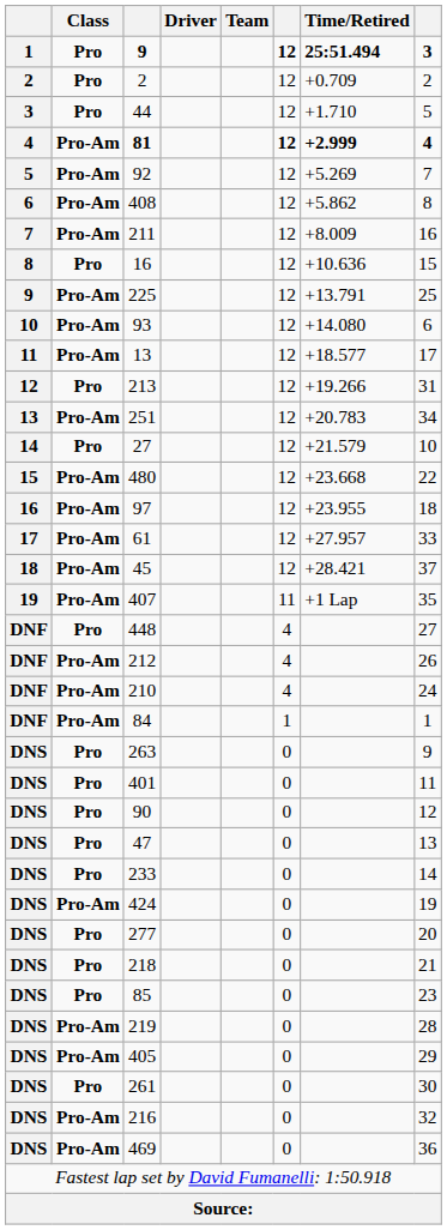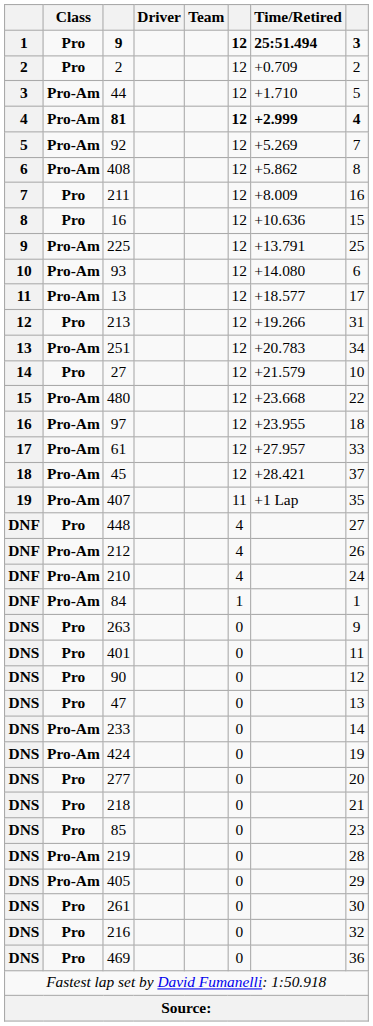 <table class="wikitable" style="font-size:90%;">
 <tr>
 <th scope="col"></th>
 <th scope="col">Class</th>
 <th scope="col"></th>
 <th scope="col">Driver</th>
 <th scope="col">Team</th>
 <th scope="col"></th>
 <th scope="col">Time/Retired</th>
 <th scope="col"></th>
 </tr>
 <tr>
 <th>1</th>
 <td align=center><strong><span>Pro</span></strong></td>
 <td align=center><strong>9</strong></td>
 <td></td>
 <td></td>
 <td align=center><strong>12</strong></td>
 <td><strong>25:51.494</strong></td>
 <td align=center><strong>3</strong></td>
 </tr>
 <tr>
 <th>2</th>
 <td align=center><strong><span>Pro</span></strong></td>
 <td align=center>2</td>
 <td></td>
 <td></td>
 <td align=center>12</td>
 <td>+0.709</td>
 <td align=center>2</td>
 </tr>
 <tr>
 <th>3</th>
-<td align=center><strong><span>Pro</span></strong></td>
+<td align=center><strong><span>Pro-Am</span></strong></td>
 <td align=center>44</td>
 <td></td>
 <td></td>
 <td align=center>12</td>
 <td>+1.710</td>
 <td align=center>5</td>
 </tr>
 <tr>
 <th>4</th>
 <td align=center><strong><span>Pro-Am</span></strong></td>
 <td align=center><strong>81</strong></td>
 <td></td>
 <td></td>
 <td align=center><strong>12</strong></td>
 <td><strong>+2.999</strong></td>
 <td align=center><strong>4</strong></td>
 </tr>
 <tr>
 <th>5</th>
 <td align=center><strong><span>Pro-Am</span></strong></td>
 <td align=center>92</td>
 <td></td>
 <td></td>
 <td align=center>12</td>
 <td>+5.269</td>
 <td align=center>7</td>
 </tr>
 <tr>
 <th>6</th>
 <td align=center><strong><span>Pro-Am</span></strong></td>
 <td align=center>408</td>
 <td></td>
 <td></td>
 <td align=center>12</td>
 <td>+5.862</td>
 <td align=center>8</td>
 </tr>
 <tr>
 <th>7</th>
-<td align=center><strong><span>Pro-Am</span></strong></td>
+<td align=center><strong><span>Pro</span></strong></td>
 <td align=center>211</td>
 <td></td>
 <td></td>
 <td align=center>12</td>
 <td>+8.009</td>
 <td align=center>16</td>
 </tr>
 <tr>
 <th>8</th>
 <td align=center><strong><span>Pro</span></strong></td>
 <td align=center>16</td>
 <td></td>
 <td></td>
 <td align=center>12</td>
 <td>+10.636</td>
 <td align=center>15</td>
 </tr>
 <tr>
 <th>9</th>
 <td align=center><strong><span>Pro-Am</span></strong></td>
 <td align=center>225</td>
 <td></td>
 <td></td>
 <td align=center>12</td>
 <td>+13.791</td>
 <td align=center>25</td>
 </tr>
 <tr>
 <th>10</th>
 <td align=center><strong><span>Pro-Am</span></strong></td>
 <td align=center>93</td>
 <td></td>
 <td></td>
 <td align=center>12</td>
 <td>+14.080</td>
 <td align=center>6</td>
 </tr>
 <tr>
 <th>11</th>
 <td align=center><strong><span>Pro-Am</span></strong></td>
 <td align=center>13</td>
 <td></td>
 <td></td>
 <td align=center>12</td>
 <td>+18.577</td>
 <td align=center>17</td>
 </tr>
 <tr>
 <th>12</th>
 <td align=center><strong><span>Pro</span></strong></td>
 <td align=center>213</td>
 <td></td>
 <td></td>
 <td align=center>12</td>
 <td>+19.266</td>
 <td align=center>31</td>
 </tr>
 <tr>
 <th>13</th>
 <td align=center><strong><span>Pro-Am</span></strong></td>
 <td align=center>251</td>
 <td></td>
 <td></td>
 <td align=center>12</td>
 <td>+20.783</td>
 <td align=center>34</td>
 </tr>
 <tr>
 <th>14</th>
 <td align=center><strong><span>Pro</span></strong></td>
 <td align=center>27</td>
 <td></td>
 <td></td>
 <td align=center>12</td>
 <td>+21.579</td>
 <td align=center>10</td>
 </tr>
 <tr>
 <th>15</th>
 <td align=center><strong><span>Pro-Am</span></strong></td>
 <td align=center>480</td>
 <td></td>
 <td></td>
 <td align=center>12</td>
 <td>+23.668</td>
 <td align=center>22</td>
 </tr>
 <tr>
 <th>16</th>
 <td align=center><strong><span>Pro-Am</span></strong></td>
 <td align=center>97</td>
 <td></td>
 <td></td>
 <td align=center>12</td>
 <td>+23.955</td>
 <td align=center>18</td>
 </tr>
 <tr>
 <th>17</th>
 <td align=center><strong><span>Pro-Am</span></strong></td>
 <td align=center>61</td>
 <td></td>
 <td></td>
 <td align=center>12</td>
 <td>+27.957</td>
 <td align=center>33</td>
 </tr>
 <tr>
 <th>18</th>
 <td align=center><strong><span>Pro-Am</span></strong></td>
 <td align=center>45</td>
 <td></td>
 <td></td>
 <td align=center>12</td>
 <td>+28.421</td>
 <td align=center>37</td>
 </tr>
 <tr>
 <th>19</th>
 <td align=center><strong><span>Pro-Am</span></strong></td>
 <td align=center>407</td>
 <td></td>
 <td></td>
 <td align=center>11</td>
 <td>+1 Lap</td>
 <td align=center>35</td>
 </tr>
 <tr>
 <th>DNF</th>
 <td align=center><strong><span>Pro</span></strong></td>
 <td align=center>448</td>
 <td></td>
 <td></td>
 <td align=center>4</td>
 <td></td>
 <td align=center>27</td>
 </tr>
 <tr>
 <th>DNF</th>
 <td align=center><strong><span>Pro-Am</span></strong></td>
 <td align=center>212</td>
 <td></td>
 <td></td>
 <td align=center>4</td>
 <td></td>
 <td align=center>26</td>
 </tr>
 <tr>
 <th>DNF</th>
 <td align=center><strong><span>Pro-Am</span></strong></td>
 <td align=center>210</td>
 <td></td>
 <td></td>
 <td align=center>4</td>
 <td></td>
 <td align=center>24</td>
 </tr>
 <tr>
 <th>DNF</th>
 <td align=center><strong><span>Pro-Am</span></strong></td>
 <td align=center>84</td>
 <td></td>
 <td></td>
 <td align=center>1</td>
 <td></td>
 <td align=center>1</td>
 </tr>
 <tr>
 <th>DNS</th>
 <td align=center><strong><span>Pro</span></strong></td>
 <td align=center>263</td>
 <td></td>
 <td></td>
 <td align=center>0</td>
 <td></td>
 <td align=center>9</td>
 </tr>
 <tr>
 <th>DNS</th>
 <td align=center><strong><span>Pro</span></strong></td>
 <td align=center>401</td>
 <td></td>
 <td></td>
 <td align=center>0</td>
 <td></td>
 <td align=center>11</td>
 </tr>
 <tr>
 <th>DNS</th>
 <td align=center><strong><span>Pro</span></strong></td>
 <td align=center>90</td>
 <td></td>
 <td></td>
 <td align=center>0</td>
 <td></td>
 <td align=center>12</td>
 </tr>
 <tr>
 <th>DNS</th>
 <td align=center><strong><span>Pro</span></strong></td>
 <td align=center>47</td>
 <td></td>
 <td></td>
 <td align=center>0</td>
 <td></td>
 <td align=center>13</td>
 </tr>
 <tr>
 <th>DNS</th>
-<td align=center><strong><span>Pro</span></strong></td>
+<td align=center><strong><span>Pro-Am</span></strong></td>
 <td align=center>233</td>
 <td></td>
 <td></td>
 <td align=center>0</td>
 <td></td>
 <td align=center>14</td>
 </tr>
 <tr>
 <th>DNS</th>
 <td align=center><strong><span>Pro-Am</span></strong></td>
 <td align=center>424</td>
 <td></td>
 <td></td>
 <td align=center>0</td>
 <td></td>
 <td align=center>19</td>
 </tr>
 <tr>
 <th>DNS</th>
 <td align=center><strong><span>Pro</span></strong></td>
 <td align=center>277</td>
 <td></td>
 <td></td>
 <td align=center>0</td>
 <td></td>
 <td align=center>20</td>
 </tr>
 <tr>
 <th>DNS</th>
 <td align=center><strong><span>Pro</span></strong></td>
 <td align=center>218</td>
 <td></td>
 <td></td>
 <td align=center>0</td>
 <td></td>
 <td align=center>21</td>
 </tr>
 <tr>
 <th>DNS</th>
 <td align=center><strong><span>Pro</span></strong></td>
 <td align=center>85</td>
 <td></td>
 <td></td>
 <td align=center>0</td>
 <td></td>
 <td align=center>23</td>
 </tr>
 <tr>
 <th>DNS</th>
 <td align=center><strong><span>Pro-Am</span></strong></td>
 <td align=center>219</td>
 <td></td>
 <td></td>
 <td align=center>0</td>
 <td></td>
 <td align=center>28</td>
 </tr>
 <tr>
 <th>DNS</th>
 <td align=center><strong><span>Pro-Am</span></strong></td>
 <td align=center>405</td>
 <td></td>
 <td></td>
 <td align=center>0</td>
 <td></td>
 <td align=center>29</td>
 </tr>
 <tr>
 <th>DNS</th>
 <td align=center><strong><span>Pro</span></strong></td>
 <td align=center>261</td>
 <td></td>
 <td></td>
 <td align=center>0</td>
 <td></td>
 <td align=center>30</td>
 </tr>
 <tr>
 <th>DNS</th>
-<td align=center><strong><span>Pro-Am</span></strong></td>
+<td align=center><strong><span>Pro</span></strong></td>
 <td align=center>216</td>
 <td></td>
 <td></td>
 <td align=center>0</td>
 <td></td>
 <td align=center>32</td>
 </tr>
 <tr>
 <th>DNS</th>
-<td align=center><strong><span>Pro-Am</span></strong></td>
+<td align=center><strong><span>Pro</span></strong></td>
 <td align=center>469</td>
 <td></td>
 <td></td>
 <td align=center>0</td>
 <td></td>
 <td align=center>36</td>
 </tr>
 <tr>
 <td colspan=8 align=center><em>Fastest lap set by <a href='#'>David Fumanelli</a>: 1:50.918</em></td>
 </tr>
 <tr>
 <th colspan=8>Source:</th>
 </tr>
 </table>
